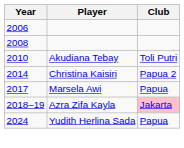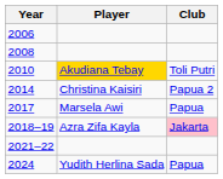 <table class="wikitable">
 <tr>
 <th>Year</th>
 <th>Player</th>
 <th>Club</th>
 </tr>
 <tr>
 <td><a href='#'>2006</a></td>
 <td></td>
 <td></td>
 </tr>
 <tr>
 <td><a href='#'>2008</a></td>
 <td></td>
 <td></td>
 </tr>
 <tr>
 <td><a href='#'>2010</a></td>
-<td> <a href='#'>Akudiana Tebay</a></td>
+<td style="background: gold;"> <a href='#'>Akudiana Tebay</a></td>
 <td><a href='#'>Toli Putri</a></td>
 </tr>
 <tr>
 <td><a href='#'>2014</a></td>
 <td> <a href='#'>Christina Kaisiri</a></td>
 <td><a href='#'>Papua 2</a></td>
 </tr>
 <tr>
 <td><a href='#'>2017</a></td>
 <td> <a href='#'>Marsela Awi</a></td>
 <td><a href='#'>Papua</a></td>
 </tr>
 <tr>
 <td><a href='#'>2018–19</a></td>
 <td> <a href='#'>Azra Zifa Kayla</a></td>
 <td style="background: pink;"><a href='#'>Jakarta</a></td>
 </tr>
 <tr>
+<td><a href='#'>2021–22</a></td>
+<td></td>
+<td></td>
+</tr>
+<tr>
 <td><a href='#'>2024</a></td>
 <td> <a href='#'>Yudith Herlina Sada</a></td>
 <td><a href='#'>Papua</a></td>
 </tr>
 </table>
